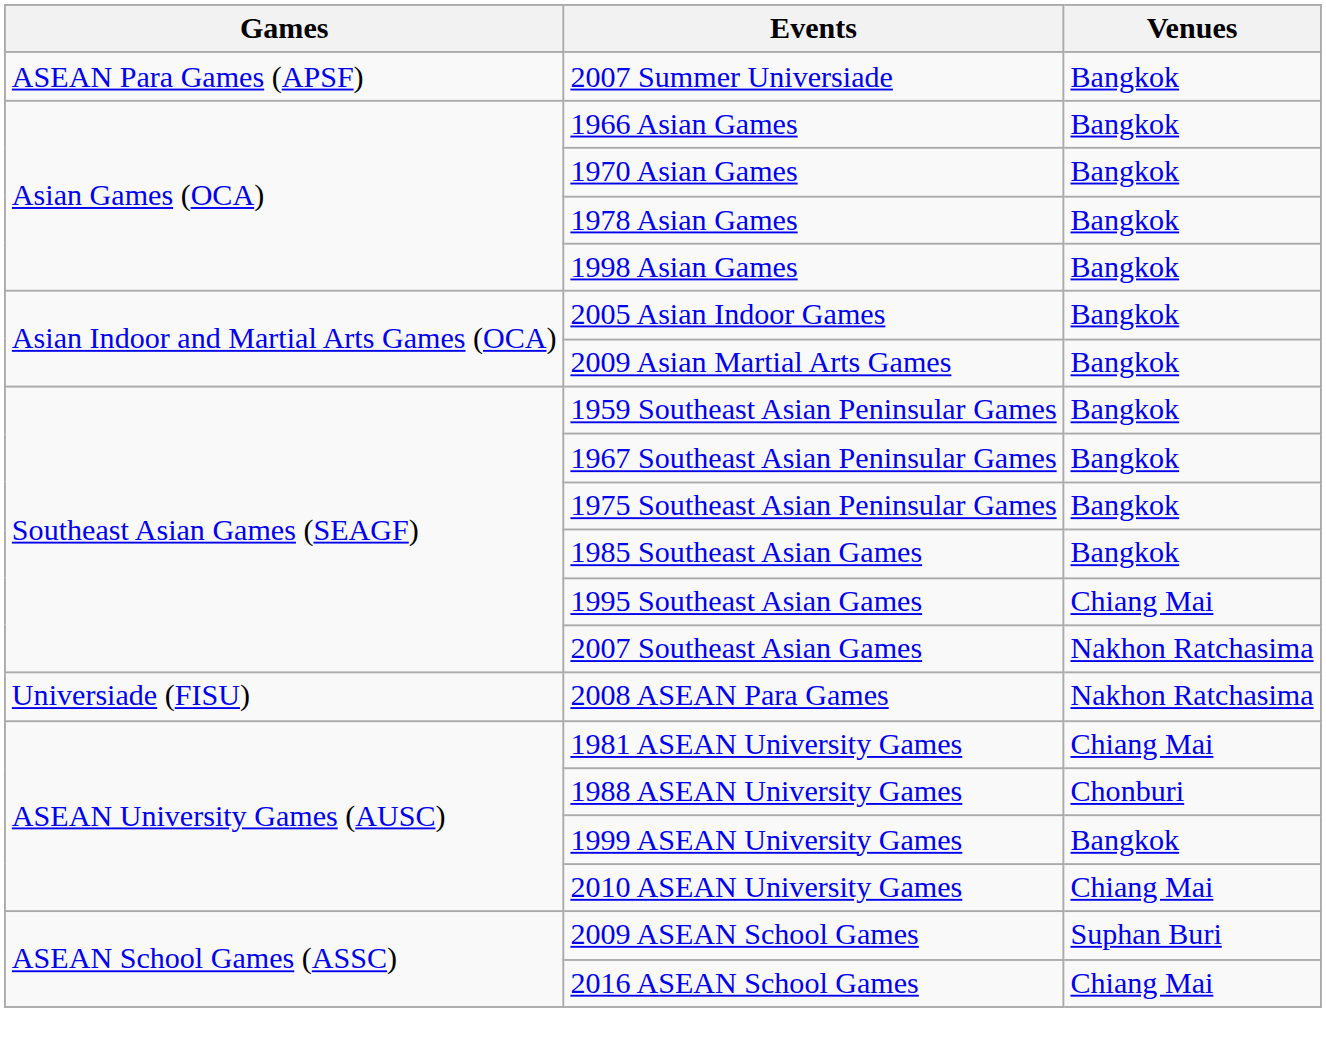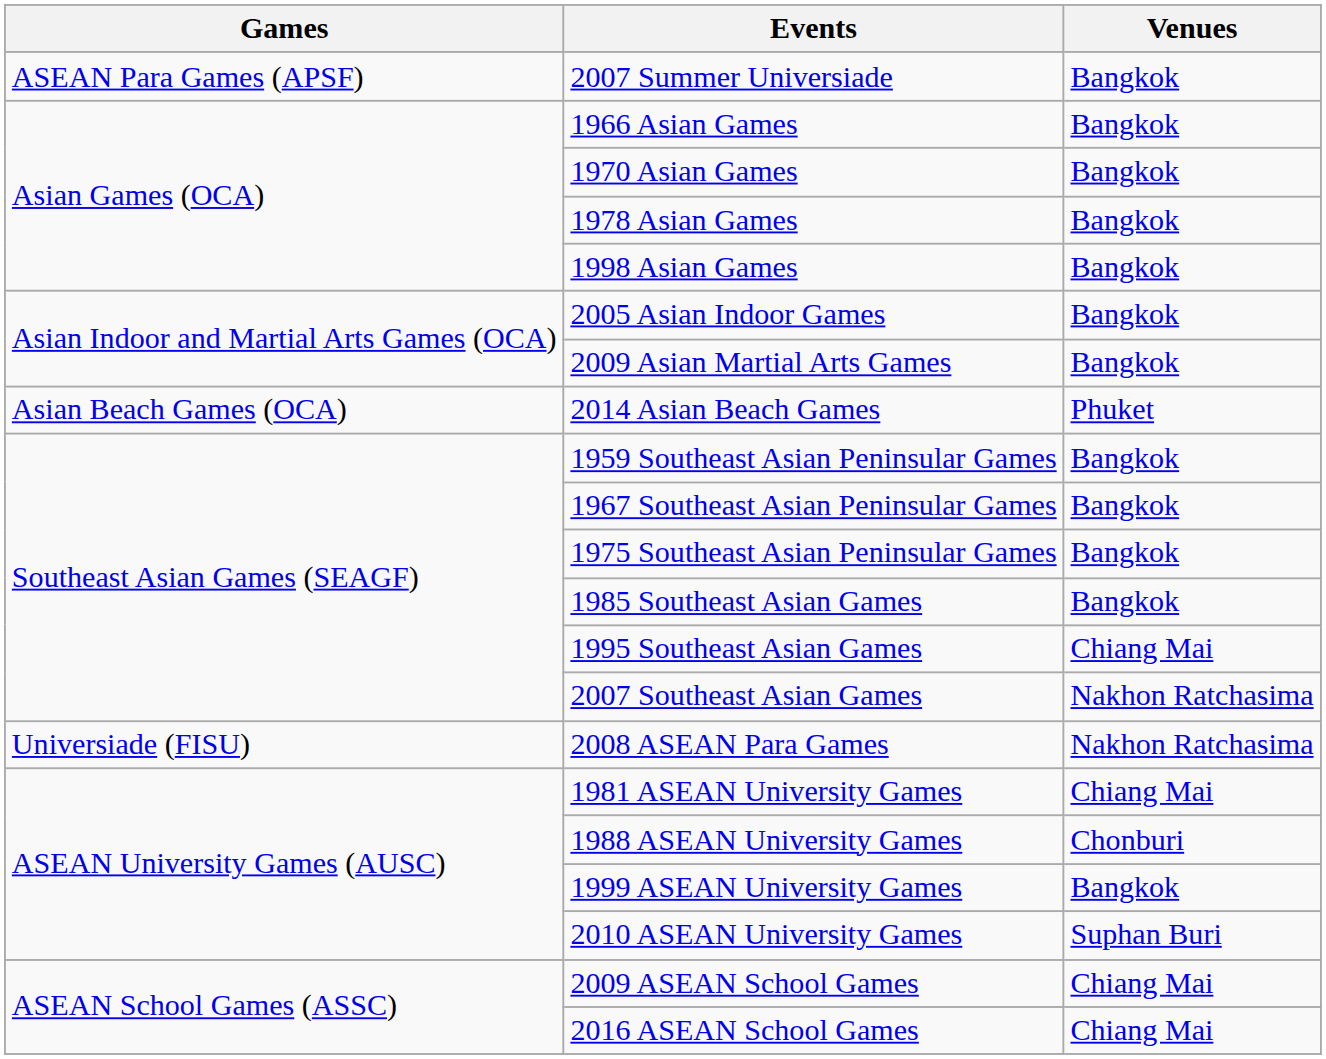 <table class="wikitable">
 <tr>
 <th>Games</th>
 <th>Events</th>
 <th>Venues</th>
 </tr>
 <tr>
 <td><a href='#'>ASEAN Para Games</a> (<a href='#'>APSF</a>)</td>
 <td><a href='#'>2007 Summer Universiade</a></td>
 <td><a href='#'>Bangkok</a></td>
 </tr>
 <tr>
 <td rowspan="4"><a href='#'>Asian Games</a> (<a href='#'>OCA</a>)</td>
 <td><a href='#'>1966 Asian Games</a></td>
 <td><a href='#'>Bangkok</a></td>
 </tr>
 <tr>
 <td><a href='#'>1970 Asian Games</a></td>
 <td><a href='#'>Bangkok</a></td>
 </tr>
 <tr>
 <td><a href='#'>1978 Asian Games</a></td>
 <td><a href='#'>Bangkok</a></td>
 </tr>
 <tr>
 <td><a href='#'>1998 Asian Games</a></td>
 <td><a href='#'>Bangkok</a></td>
 </tr>
 <tr>
 <td rowspan="2"><a href='#'>Asian Indoor and Martial Arts Games</a> (<a href='#'>OCA</a>)</td>
 <td><a href='#'>2005 Asian Indoor Games</a></td>
 <td><a href='#'>Bangkok</a></td>
 </tr>
 <tr>
 <td><a href='#'>2009 Asian Martial Arts Games</a></td>
 <td><a href='#'>Bangkok</a></td>
+</tr>
+<tr>
+<td><a href='#'>Asian Beach Games</a> (<a href='#'>OCA</a>)</td>
+<td><a href='#'>2014 Asian Beach Games</a></td>
+<td><a href='#'>Phuket</a></td>
 </tr>
 <tr>
 <td rowspan="6"><a href='#'>Southeast Asian Games</a> (<a href='#'>SEAGF</a>)</td>
 <td><a href='#'>1959 Southeast Asian Peninsular Games</a></td>
 <td><a href='#'>Bangkok</a></td>
 </tr>
 <tr>
 <td><a href='#'>1967 Southeast Asian Peninsular Games</a></td>
 <td><a href='#'>Bangkok</a></td>
 </tr>
 <tr>
 <td><a href='#'>1975 Southeast Asian Peninsular Games</a></td>
 <td><a href='#'>Bangkok</a></td>
 </tr>
 <tr>
 <td><a href='#'>1985 Southeast Asian Games</a></td>
 <td><a href='#'>Bangkok</a></td>
 </tr>
 <tr>
 <td><a href='#'>1995 Southeast Asian Games</a></td>
 <td><a href='#'>Chiang Mai</a></td>
 </tr>
 <tr>
 <td><a href='#'>2007 Southeast Asian Games</a></td>
 <td><a href='#'>Nakhon Ratchasima</a></td>
 </tr>
 <tr>
 <td><a href='#'>Universiade</a> (<a href='#'>FISU</a>)</td>
 <td><a href='#'>2008 ASEAN Para Games</a></td>
 <td><a href='#'>Nakhon Ratchasima</a></td>
 </tr>
 <tr>
 <td rowspan="4"><a href='#'>ASEAN University Games</a> (<a href='#'>AUSC</a>)</td>
 <td><a href='#'>1981 ASEAN University Games</a></td>
 <td><a href='#'>Chiang Mai</a></td>
 </tr>
 <tr>
 <td><a href='#'>1988 ASEAN University Games</a></td>
 <td><a href='#'>Chonburi</a></td>
 </tr>
 <tr>
 <td><a href='#'>1999 ASEAN University Games</a></td>
 <td><a href='#'>Bangkok</a></td>
 </tr>
 <tr>
 <td><a href='#'>2010 ASEAN University Games</a></td>
-<td><a href='#'>Chiang Mai</a></td>
+<td><a href='#'>Suphan Buri</a></td>
 </tr>
 <tr>
 <td rowspan="2"><a href='#'>ASEAN School Games</a> (<a href='#'>ASSC</a>)</td>
 <td><a href='#'>2009 ASEAN School Games</a></td>
-<td><a href='#'>Suphan Buri</a></td>
+<td><a href='#'>Chiang Mai</a></td>
 </tr>
 <tr>
 <td><a href='#'>2016 ASEAN School Games</a></td>
 <td><a href='#'>Chiang Mai</a></td>
 </tr>
 </table>
